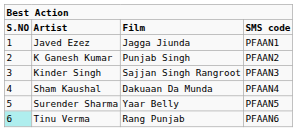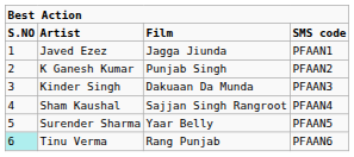 <table class="wikitable">
 <tr>
 <td colspan="4"><strong>Best Action</strong></td>
 </tr>
 <tr>
 <td><strong>S.NO</strong></td>
 <td><strong>Artist</strong></td>
 <td><strong>Film</strong></td>
 <td><strong>SMS code</strong></td>
 </tr>
 <tr>
 <td>1</td>
 <td>Javed Ezez</td>
 <td>Jagga Jiunda</td>
 <td>PFAAN1</td>
 </tr>
 <tr>
 <td>2</td>
 <td>K Ganesh Kumar</td>
 <td>Punjab Singh</td>
 <td>PFAAN2</td>
 </tr>
 <tr>
 <td>3</td>
 <td>Kinder Singh</td>
-<td>Sajjan Singh Rangroot</td>
+<td>Dakuaan Da Munda</td>
 <td>PFAAN3</td>
 </tr>
 <tr>
 <td>4</td>
 <td>Sham Kaushal</td>
-<td>Dakuaan Da Munda</td>
+<td>Sajjan Singh Rangroot</td>
 <td>PFAAN4</td>
 </tr>
 <tr>
 <td>5</td>
 <td>Surender Sharma</td>
 <td>Yaar Belly</td>
 <td>PFAAN5</td>
 </tr>
 <tr>
 <td style="background: paleturquoise;">6</td>
 <td>Tinu Verma</td>
 <td>Rang Punjab</td>
 <td>PFAAN6</td>
 </tr>
 </table>
